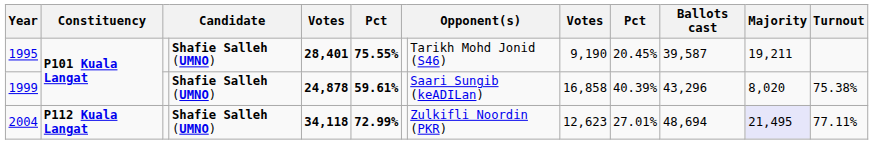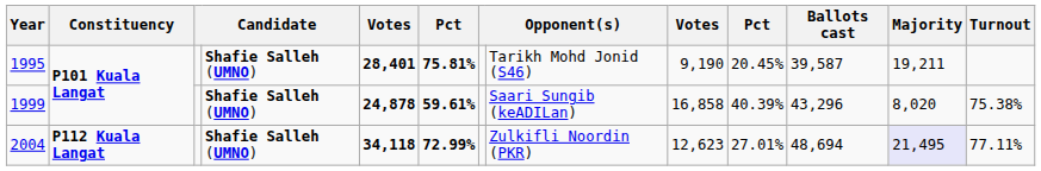 <table class="wikitable" style="margin:0.5em ; font-size:95%">
 <tr>
 <th>Year</th>
 <th>Constituency</th>
 <th colspan=2>Candidate</th>
 <th>Votes</th>
 <th>Pct</th>
 <th colspan=2>Opponent(s)</th>
 <th>Votes</th>
 <th>Pct</th>
 <th>Ballots cast</th>
 <th>Majority</th>
 <th>Turnout</th>
 </tr>
 <tr>
 <td><a href='#'>1995</a></td>
 <td rowspan=2><strong>P101 <a href='#'>Kuala Langat</a></strong></td>
 <td></td>
 <td><strong>Shafie Salleh</strong> (<a href='#'><strong>UMNO</strong></a>)</td>
 <td align=right><strong>28,401</strong></td>
-<td><strong>75.55%</strong></td>
+<td><strong>75.81%</strong></td>
 <td></td>
 <td>Tarikh Mohd Jonid (<a href='#'>S46</a>)</td>
 <td align=right>9,190</td>
 <td>20.45%</td>
 <td>39,587</td>
 <td>19,211</td>
 <td></td>
 </tr>
 <tr>
 <td><a href='#'>1999</a></td>
 <td></td>
 <td><strong>Shafie Salleh</strong> (<a href='#'><strong>UMNO</strong></a>)</td>
 <td align=right><strong>24,878</strong></td>
 <td><strong>59.61%</strong></td>
 <td></td>
 <td><a href='#'>Saari Sungib</a> (<a href='#'>keADILan</a>)</td>
 <td align=right>16,858</td>
 <td>40.39%</td>
 <td>43,296</td>
 <td>8,020</td>
 <td>75.38%</td>
 </tr>
 <tr>
 <td><a href='#'>2004</a></td>
 <td><strong>P112 <a href='#'>Kuala Langat</a></strong></td>
 <td></td>
 <td><strong>Shafie Salleh</strong> (<a href='#'><strong>UMNO</strong></a>)</td>
 <td align=right><strong>34,118</strong></td>
 <td><strong>72.99%</strong></td>
 <td></td>
 <td><a href='#'>Zulkifli Noordin</a> (<a href='#'>PKR</a>)</td>
 <td align=right>12,623</td>
 <td>27.01%</td>
 <td>48,694</td>
 <td style="background: lavender;">21,495</td>
 <td>77.11%</td>
 </tr>
 </table>
